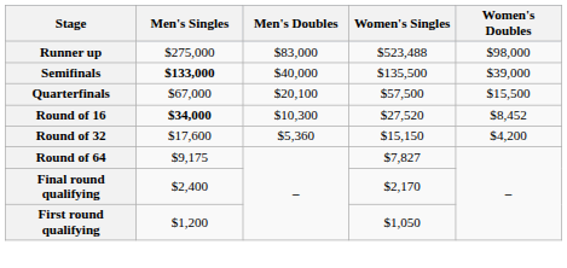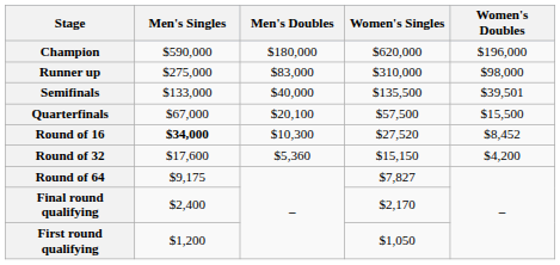 <table class="wikitable">
 <tr style="background:#d1e4fd;">
 <th style="width:150px;">Stage</th>
 <th style="width:120px;">Men's Singles</th>
 <th style="width:120px;">Men's Doubles</th>
 <th style="width:120px;">Women's Singles</th>
 <th style="width:120px;">Women's Doubles</th>
 </tr>
 <tr style="text-align:center;">
+<th>Champion</th>
+<td>$590,000</td>
+<td>$180,000</td>
+<td>$620,000</td>
+<td>$196,000</td>
+</tr>
+<tr style="text-align:center;">
 <th>Runner up</th>
 <td>$275,000</td>
 <td>$83,000</td>
-<td>$523,488</td>
+<td>$310,000</td>
 <td>$98,000</td>
 </tr>
 <tr style="text-align:center;">
 <th>Semifinals</th>
-<td><strong>$133,000</strong></td>
+<td>$133,000</td>
 <td>$40,000</td>
 <td>$135,500</td>
-<td>$39,000</td>
+<td>$39,501</td>
 </tr>
 <tr style="text-align:center;">
 <th>Quarterfinals</th>
 <td>$67,000</td>
 <td>$20,100</td>
 <td>$57,500</td>
 <td>$15,500</td>
 </tr>
 <tr style="text-align:center;">
 <th>Round of 16</th>
 <td><strong>$34,000</strong></td>
 <td>$10,300</td>
 <td>$27,520</td>
 <td>$8,452</td>
 </tr>
 <tr style="text-align:center;">
 <th>Round of 32</th>
 <td>$17,600</td>
 <td>$5,360</td>
 <td>$15,150</td>
 <td>$4,200</td>
 </tr>
 <tr style="text-align:center;">
 <th>Round of 64</th>
 <td>$9,175</td>
 <td rowspan=3><strong>–</strong></td>
 <td>$7,827</td>
 <td rowspan=3><strong>–</strong></td>
 </tr>
 <tr style="text-align:center;">
 <th>Final round qualifying</th>
 <td>$2,400</td>
 <td>$2,170</td>
 </tr>
 <tr style="text-align:center;">
 <th>First round qualifying</th>
 <td>$1,200</td>
 <td>$1,050</td>
 </tr>
 </table>
